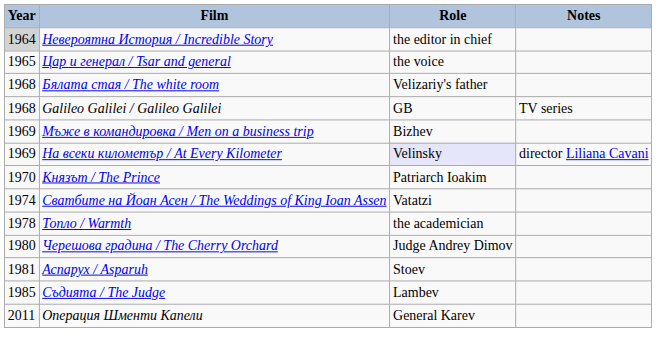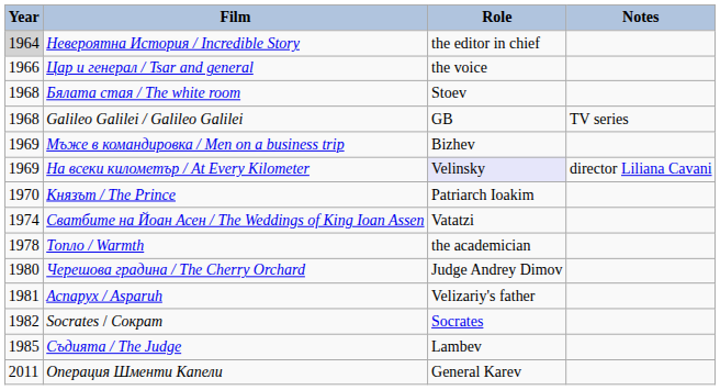 <table class="wikitable" style="font-size: 90%;">
 <tr>
 <th style="background:#B0C4DE;">Year</th>
 <th style="background:#B0C4DE;">Film</th>
 <th style="background:#B0C4DE;">Role</th>
 <th style="background:#B0C4DE;">Notes</th>
 </tr>
 <tr>
 <td rowspan="1" style="background: lightgrey;">1964</td>
 <td><a href='#'><em>Невероятна История / Incredible Story</em></a></td>
 <td>the editor in chief</td>
 <td></td>
 </tr>
 <tr>
-<td rowspan="1">1965</td>
+<td rowspan="1">1966</td>
 <td><a href='#'><em>Цар и генерал / Tsar and general </em></a></td>
 <td>the voice</td>
 <td></td>
 </tr>
 <tr>
 <td rowspan="1">1968</td>
 <td><a href='#'><em>Бялата стая / The white room</em></a></td>
-<td>Velizariy's father</td>
+<td>Stoev</td>
 <td></td>
 </tr>
 <tr>
 <td rowspan="1">1968</td>
 <td Galileo Galilei><em>Galileo Galilei / Galileo Galilei</em></td>
 <td>GB</td>
 <td> TV series</td>
 </tr>
 <tr>
 <td rowspan="1">1969</td>
 <td><a href='#'><em>Мъже в командировка / Men on a business trip</em></a></td>
 <td>Bizhev</td>
 <td></td>
 </tr>
 <tr>
 <td rowspan="1">1969</td>
 <td><a href='#'><em>На всеки километър / At Every Kilometer</em></a></td>
 <td style="background: lavender;">Velinsky</td>
 <td>director <a href='#'>Liliana Cavani</a></td>
 </tr>
 <tr>
 <td rowspan="1">1970</td>
 <td><a href='#'><em>Князът / The Prince</em></a></td>
 <td>Patriarch Ioakim</td>
 <td></td>
 </tr>
 <tr>
 <td rowspan="1">1974</td>
 <td><a href='#'><em>Сватбите на Йоан Асен / The Weddings of King Ioan Assen</em></a></td>
 <td>Vatatzi</td>
 <td></td>
 </tr>
 <tr>
 <td rowspan="1">1978</td>
 <td><a href='#'><em>Топло / Warmth</em></a></td>
 <td>the academician</td>
 <td></td>
 </tr>
 <tr>
 <td>1980</td>
 <td><a href='#'><em>Черешова градина / The Cherry Orchard</em></a></td>
 <td>Judge Andrey Dimov</td>
 <td></td>
 </tr>
 <tr>
 <td>1981</td>
 <td><em><a href='#'>Аспарух / Asparuh</a></em></td>
-<td>Stoev</td>
+<td>Velizariy's father</td>
+<td></td>
+</tr>
+<tr>
+<td>1982</td>
+<td><em>Socrates</em> / <em>Сократ</em></td>
+<td><a href='#'>Socrates</a></td>
 <td></td>
 </tr>
 <tr>
 <td>1985</td>
 <td><a href='#'><em>Съдията / The Judge</em></a></td>
 <td>Lambev</td>
 <td></td>
 </tr>
 <tr>
 <td>2011</td>
 <td><em>Операция Шменти Капели</em></td>
 <td>General Karev</td>
 <td></td>
 </tr>
 </table>
